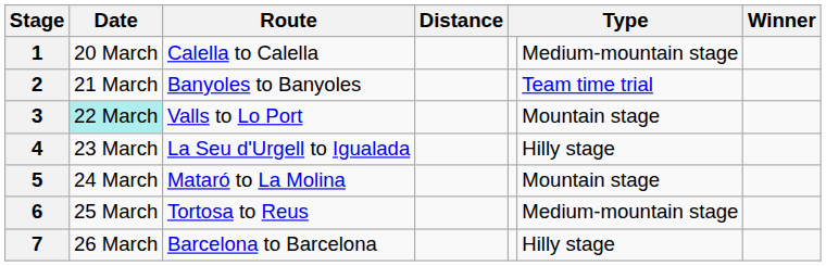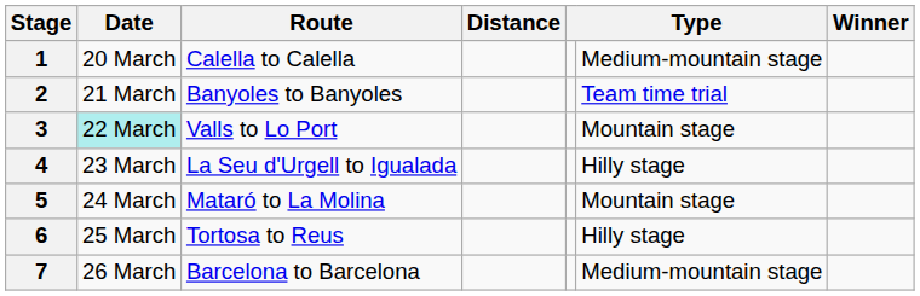 <table class="wikitable">
 <tr>
 <th scope=col>Stage</th>
 <th scope=col>Date</th>
 <th scope=col>Route</th>
 <th scope=col>Distance</th>
 <th scope=col colspan="2">Type</th>
 <th scope=col>Winner</th>
 </tr>
 <tr>
 <th scope=row>1</th>
 <td style="text-align:right;">20 March</td>
 <td><a href='#'>Calella</a> to Calella</td>
 <td style="text-align:center;"></td>
 <td></td>
 <td>Medium-mountain stage</td>
 <td></td>
 </tr>
 <tr>
 <th scope=row>2</th>
 <td style="text-align:right;">21 March</td>
 <td><a href='#'>Banyoles</a> to Banyoles</td>
 <td style="text-align:center;"></td>
 <td></td>
 <td><a href='#'>Team time trial</a></td>
 <td></td>
 </tr>
 <tr>
 <th scope=row>3</th>
 <td style="background: paleturquoise; text-align:right;">22 March</td>
 <td><a href='#'>Valls</a> to <a href='#'>Lo Port</a></td>
 <td style="text-align:center;"></td>
 <td></td>
 <td>Mountain stage</td>
 <td></td>
 </tr>
 <tr>
 <th scope=row>4</th>
 <td style="text-align:right;">23 March</td>
 <td><a href='#'>La Seu d'Urgell</a> to <a href='#'>Igualada</a></td>
 <td style="text-align:center;"></td>
 <td></td>
 <td>Hilly stage</td>
 <td></td>
 </tr>
 <tr>
 <th scope=row>5</th>
 <td style="text-align:right;">24 March</td>
 <td><a href='#'>Mataró</a> to <a href='#'>La Molina</a></td>
 <td style="text-align:center;"></td>
 <td></td>
 <td>Mountain stage</td>
 <td></td>
 </tr>
 <tr>
 <th scope=row>6</th>
 <td style="text-align:right;">25 March</td>
 <td><a href='#'>Tortosa</a> to <a href='#'>Reus</a></td>
 <td style="text-align:center;"></td>
 <td></td>
-<td>Medium-mountain stage</td>
+<td>Hilly stage</td>
 <td></td>
 </tr>
 <tr>
 <th scope=row>7</th>
 <td style="text-align:right;">26 March</td>
 <td><a href='#'>Barcelona</a> to Barcelona</td>
 <td style="text-align:center;"></td>
 <td></td>
-<td>Hilly stage</td>
+<td>Medium-mountain stage</td>
 <td></td>
 </tr>
 </table>
